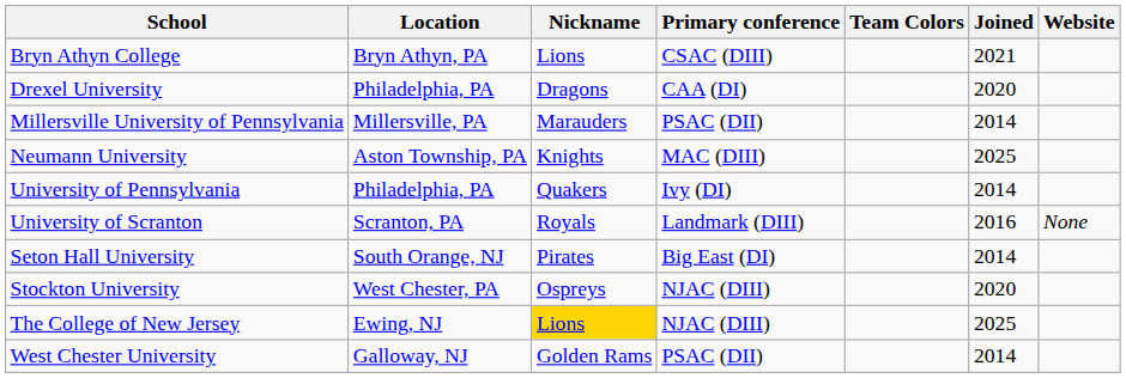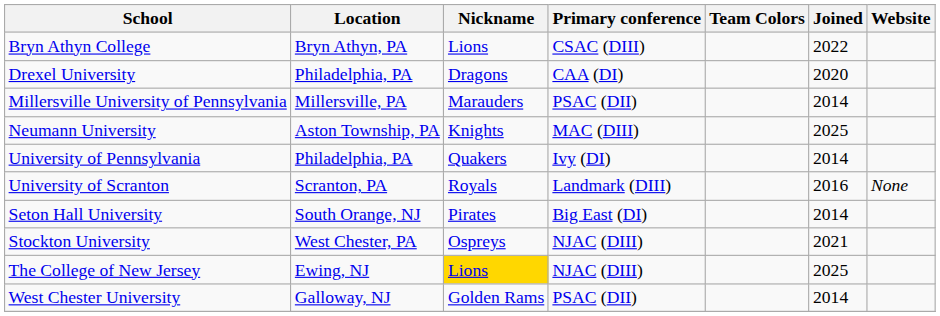 <table class="wikitable sortable">
 <tr>
 <th>School</th>
 <th>Location</th>
 <th>Nickname</th>
 <th>Primary conference</th>
 <th>Team Colors</th>
 <th>Joined</th>
 <th>Website</th>
 </tr>
 <tr>
 <td><a href='#'>Bryn Athyn College</a></td>
 <td><a href='#'>Bryn Athyn, PA</a></td>
 <td><a href='#'>Lions</a></td>
 <td><a href='#'>CSAC</a> (<a href='#'>DIII</a>)</td>
 <td align=center> </td>
-<td>2021</td>
+<td>2022</td>
 <td></td>
 </tr>
 <tr>
 <td><a href='#'>Drexel University</a></td>
 <td><a href='#'>Philadelphia, PA</a></td>
 <td><a href='#'>Dragons</a></td>
 <td><a href='#'>CAA</a> (<a href='#'>DI</a>)</td>
 <td align=center> </td>
 <td>2020</td>
 <td></td>
 </tr>
 <tr>
 <td><a href='#'>Millersville University of Pennsylvania</a></td>
 <td><a href='#'>Millersville, PA</a></td>
 <td><a href='#'>Marauders</a></td>
 <td><a href='#'>PSAC</a> (<a href='#'>DII</a>)</td>
 <td align=center> </td>
 <td>2014</td>
 <td></td>
 </tr>
 <tr>
 <td><a href='#'>Neumann University</a></td>
 <td><a href='#'>Aston Township, PA</a></td>
 <td><a href='#'>Knights</a></td>
 <td><a href='#'>MAC</a> (<a href='#'>DIII</a>)</td>
 <td style="text-align:center;"></td>
 <td>2025</td>
 <td></td>
 </tr>
 <tr>
 <td><a href='#'>University of Pennsylvania</a></td>
 <td><a href='#'>Philadelphia, PA</a></td>
 <td><a href='#'>Quakers</a></td>
 <td><a href='#'>Ivy</a> (<a href='#'>DI</a>)</td>
 <td align=center> </td>
 <td>2014</td>
 <td></td>
 </tr>
 <tr>
 <td><a href='#'>University of Scranton</a></td>
 <td><a href='#'>Scranton, PA</a></td>
 <td><a href='#'>Royals</a></td>
 <td><a href='#'>Landmark</a> (<a href='#'>DIII</a>)</td>
 <td align=center> </td>
 <td>2016</td>
 <td><em>None</em></td>
 </tr>
 <tr>
 <td><a href='#'>Seton Hall University</a></td>
 <td><a href='#'>South Orange, NJ</a></td>
 <td><a href='#'>Pirates</a></td>
 <td><a href='#'>Big East</a> (<a href='#'>DI</a>)</td>
 <td align=center> </td>
 <td>2014</td>
 <td></td>
 </tr>
 <tr>
 <td><a href='#'>Stockton University</a></td>
 <td><a href='#'>West Chester, PA</a></td>
 <td><a href='#'>Ospreys</a></td>
 <td><a href='#'>NJAC</a> (<a href='#'>DIII</a>)</td>
 <td align=center>  </td>
-<td>2020</td>
+<td>2021</td>
 <td></td>
 </tr>
 <tr>
 <td><a href='#'>The College of New Jersey</a></td>
 <td><a href='#'>Ewing, NJ</a></td>
 <td style="background: gold;"><a href='#'>Lions</a></td>
 <td><a href='#'>NJAC</a> (<a href='#'>DIII</a>)</td>
 <td align=center> </td>
 <td>2025</td>
 <td></td>
 </tr>
 <tr>
 <td><a href='#'>West Chester University</a></td>
 <td><a href='#'>Galloway, NJ</a></td>
 <td><a href='#'>Golden Rams</a></td>
 <td><a href='#'>PSAC</a> (<a href='#'>DII</a>)</td>
 <td align=center> </td>
 <td>2014</td>
 <td></td>
 </tr>
 <tr>
 </tr>
 </table>
